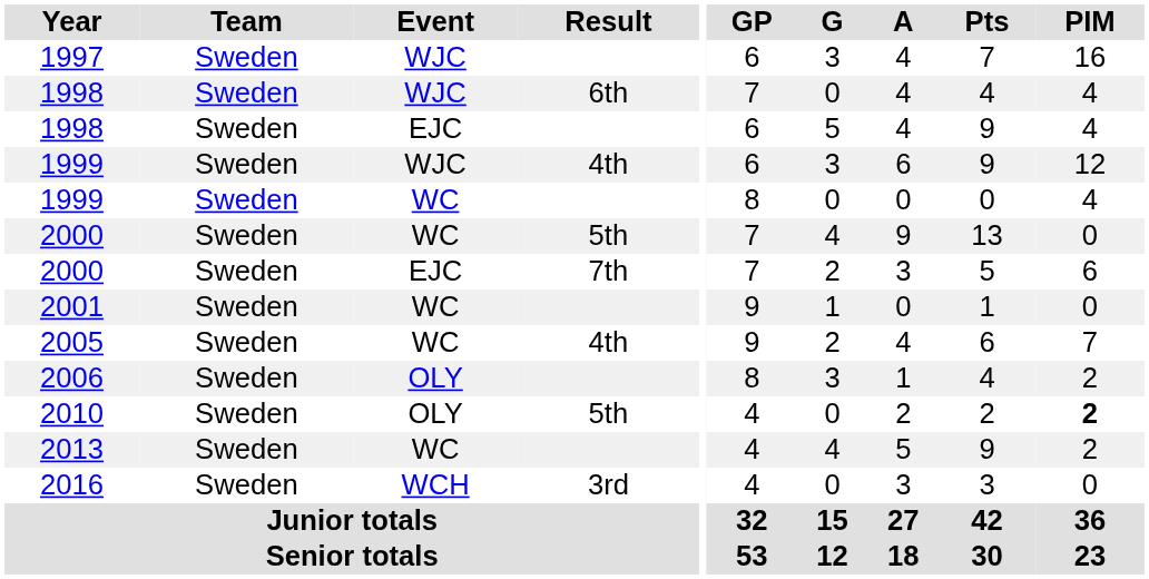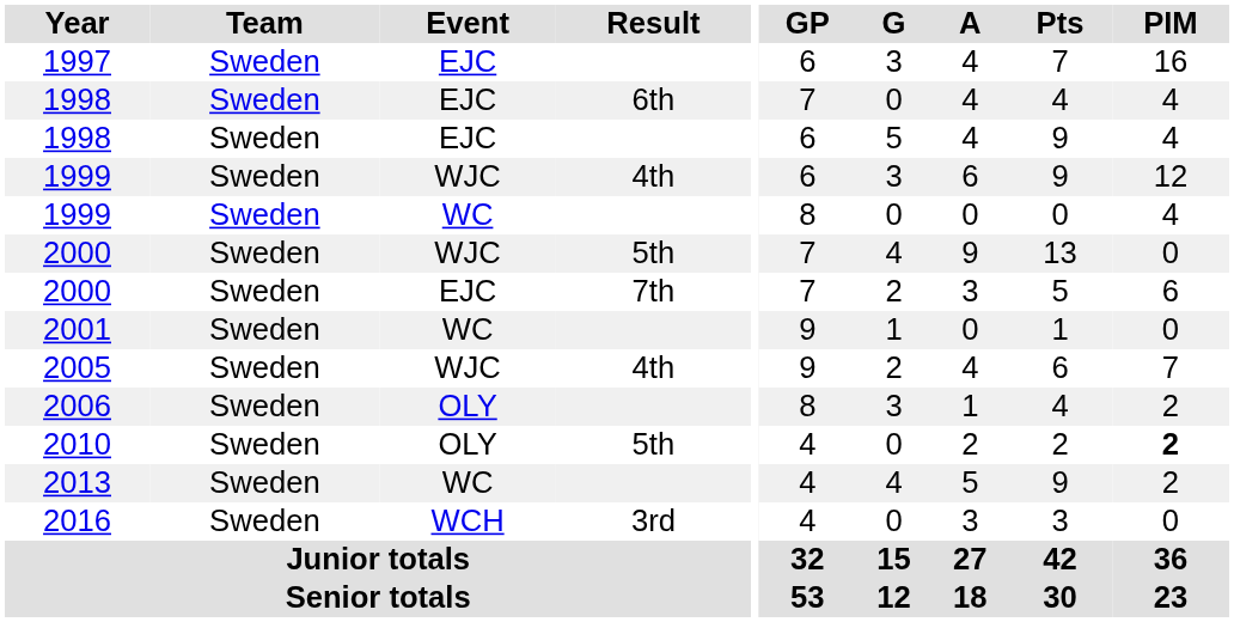 <table border="0" cellpadding="1" cellspacing="0" ID="Table3" style="text-align:center; width:40em">
 <tr bgcolor="#e0e0e0">
 <th>Year</th>
 <th>Team</th>
 <th>Event</th>
 <th>Result</th>
 <th rowspan="102" bgcolor="#ffffff"></th>
 <th>GP</th>
 <th>G</th>
 <th>A</th>
 <th>Pts</th>
 <th>PIM</th>
 </tr>
 <tr>
 <td><a href='#'>1997</a></td>
 <td><a href='#'>Sweden</a></td>
-<td><a href='#'>WJC</a></td>
+<td><a href='#'>EJC</a></td>
 <td></td>
 <td>6</td>
 <td>3</td>
 <td>4</td>
 <td>7</td>
 <td>16</td>
 </tr>
 <tr bgcolor="#f0f0f0">
 <td><a href='#'>1998</a></td>
 <td><a href='#'>Sweden</a></td>
-<td><a href='#'>WJC</a></td>
+<td>EJC</td>
 <td>6th</td>
 <td>7</td>
 <td>0</td>
 <td>4</td>
 <td>4</td>
 <td>4</td>
 </tr>
 <tr>
 <td><a href='#'>1998</a></td>
 <td>Sweden</td>
 <td>EJC</td>
 <td></td>
 <td>6</td>
 <td>5</td>
 <td>4</td>
 <td>9</td>
 <td>4</td>
 </tr>
 <tr bgcolor="#f0f0f0">
 <td><a href='#'>1999</a></td>
 <td>Sweden</td>
 <td>WJC</td>
 <td>4th</td>
 <td>6</td>
 <td>3</td>
 <td>6</td>
 <td>9</td>
 <td>12</td>
 </tr>
 <tr>
 <td><a href='#'>1999</a></td>
 <td><a href='#'>Sweden</a></td>
 <td><a href='#'>WC</a></td>
 <td></td>
 <td>8</td>
 <td>0</td>
 <td>0</td>
 <td>0</td>
 <td>4</td>
 </tr>
 <tr bgcolor="#f0f0f0">
 <td><a href='#'>2000</a></td>
 <td>Sweden</td>
-<td>WC</td>
+<td>WJC</td>
 <td>5th</td>
 <td>7</td>
 <td>4</td>
 <td>9</td>
 <td>13</td>
 <td>0</td>
 </tr>
 <tr>
 <td><a href='#'>2000</a></td>
 <td>Sweden</td>
 <td>EJC</td>
 <td>7th</td>
 <td>7</td>
 <td>2</td>
 <td>3</td>
 <td>5</td>
 <td>6</td>
 </tr>
 <tr bgcolor="#f0f0f0">
 <td><a href='#'>2001</a></td>
 <td>Sweden</td>
 <td>WC</td>
 <td></td>
 <td>9</td>
 <td>1</td>
 <td>0</td>
 <td>1</td>
 <td>0</td>
 </tr>
 <tr>
 <td><a href='#'>2005</a></td>
 <td>Sweden</td>
-<td>WC</td>
+<td>WJC</td>
 <td>4th</td>
 <td>9</td>
 <td>2</td>
 <td>4</td>
 <td>6</td>
 <td>7</td>
 </tr>
 <tr bgcolor="#f0f0f0">
 <td><a href='#'>2006</a></td>
 <td>Sweden</td>
 <td><a href='#'>OLY</a></td>
 <td></td>
 <td>8</td>
 <td>3</td>
 <td>1</td>
 <td>4</td>
 <td>2</td>
 </tr>
 <tr>
 <td><a href='#'>2010</a></td>
 <td>Sweden</td>
 <td>OLY</td>
 <td>5th</td>
 <td>4</td>
 <td>0</td>
 <td>2</td>
 <td>2</td>
 <td><strong>2</strong></td>
 </tr>
 <tr bgcolor="#f0f0f0">
 <td><a href='#'>2013</a></td>
 <td>Sweden</td>
 <td>WC</td>
 <td></td>
 <td>4</td>
 <td>4</td>
 <td>5</td>
 <td>9</td>
 <td>2</td>
 </tr>
 <tr>
 <td><a href='#'>2016</a></td>
 <td>Sweden</td>
 <td><a href='#'>WCH</a></td>
 <td>3rd</td>
 <td>4</td>
 <td>0</td>
 <td>3</td>
 <td>3</td>
 <td>0</td>
 </tr>
 <tr bgcolor="#e0e0e0">
 <th colspan="4">Junior totals</th>
 <th>32</th>
 <th>15</th>
 <th>27</th>
 <th>42</th>
 <th>36</th>
 </tr>
 <tr bgcolor="#e0e0e0">
 <th colspan="4">Senior totals</th>
 <th>53</th>
 <th>12</th>
 <th>18</th>
 <th>30</th>
 <th>23</th>
 </tr>
 </table>
